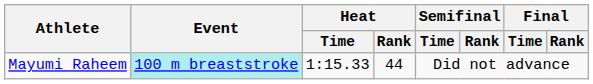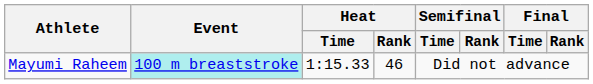 <table class=wikitable style="font-size:90%">
 <tr>
 <th rowspan="2">Athlete</th>
 <th rowspan="2">Event</th>
 <th colspan="2">Heat</th>
 <th colspan="2">Semifinal</th>
 <th colspan="2">Final</th>
 </tr>
 <tr style="font-size:95%">
 <th>Time</th>
 <th>Rank</th>
 <th>Time</th>
 <th>Rank</th>
 <th>Time</th>
 <th>Rank</th>
 </tr>
 <tr align=center>
 <td align=left><a href='#'>Mayumi Raheem</a></td>
 <td align=left style="background: paleturquoise;"><a href='#'>100 m breaststroke</a></td>
 <td>1:15.33</td>
-<td>44</td>
+<td>46</td>
 <td colspan=4>Did not advance</td>
 </tr>
 </table>
